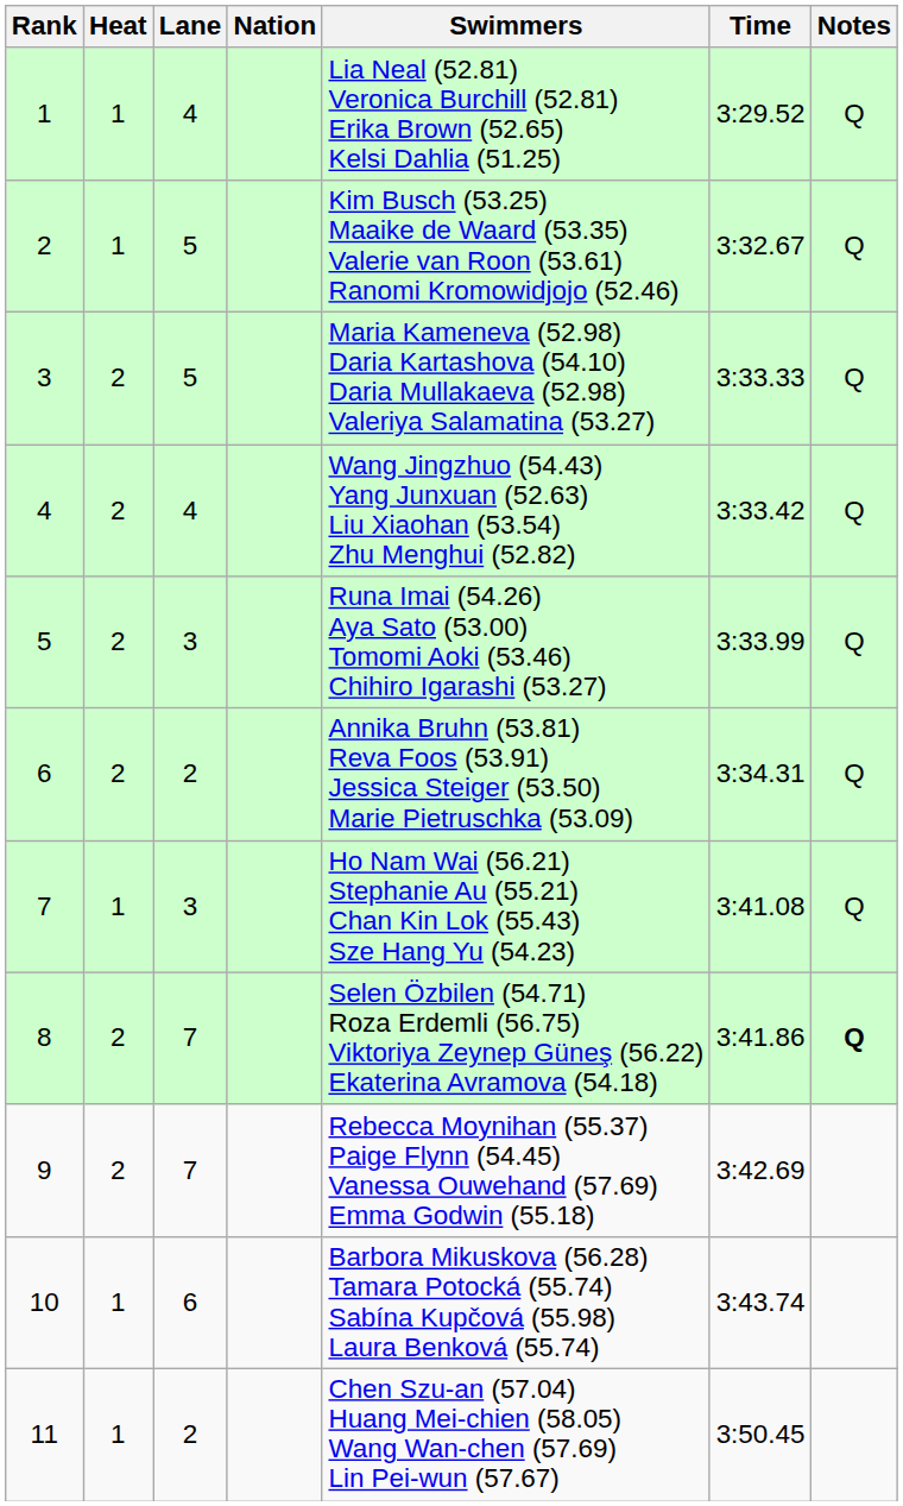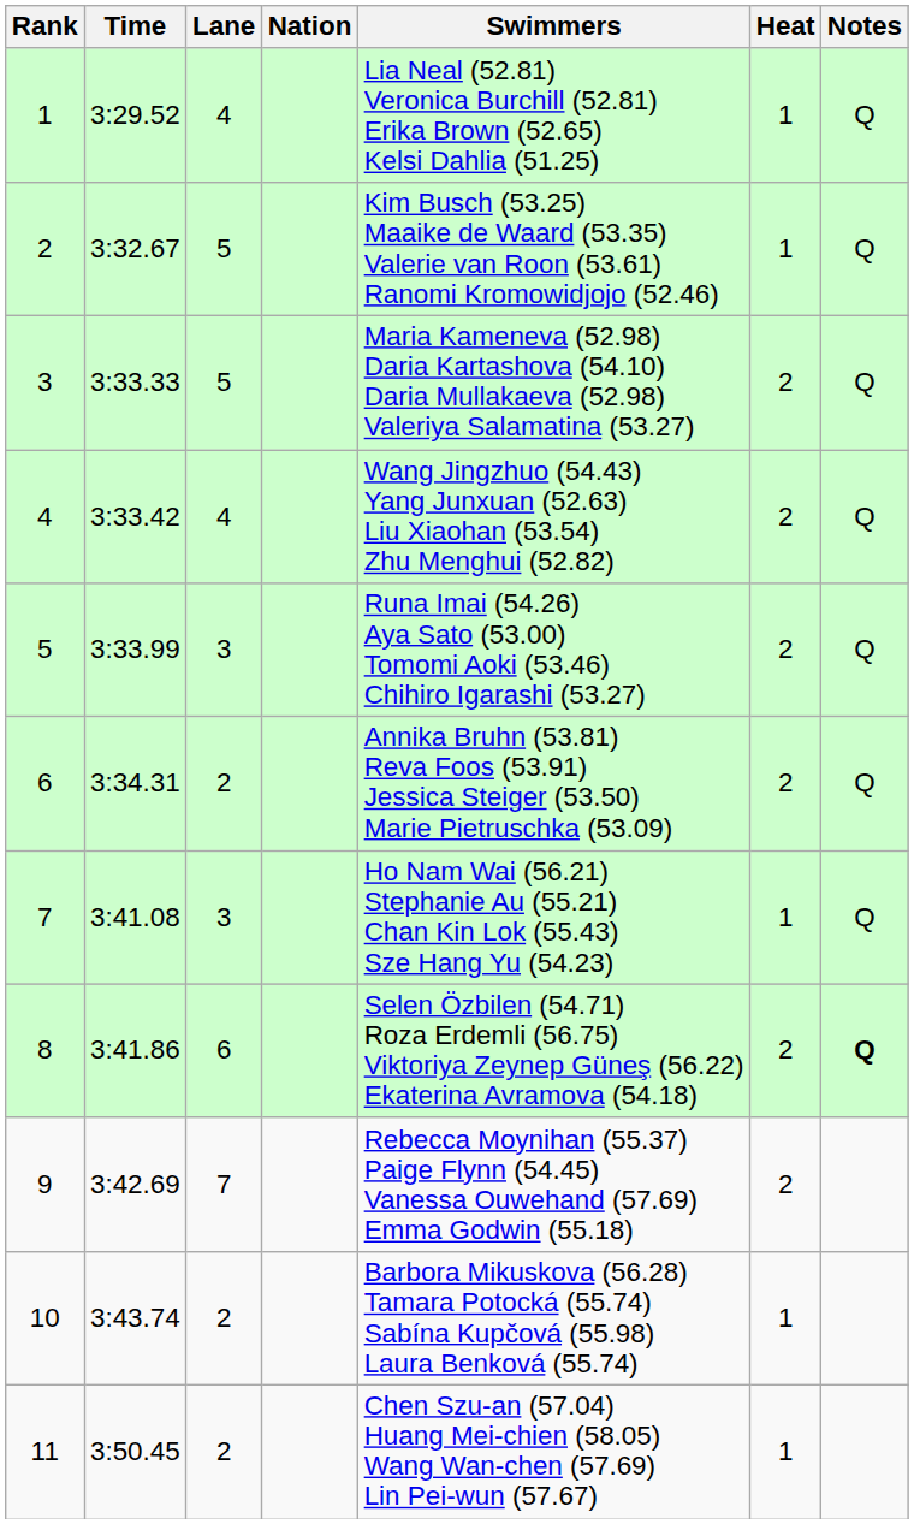 <table class="wikitable sortable" style="text-align:center">
 <tr>
 <th>Rank</th>
-<th>Heat</th>
+<th>Time</th>
 <th>Lane</th>
 <th>Nation</th>
 <th>Swimmers</th>
-<th>Time</th>
+<th>Heat</th>
 <th>Notes</th>
 </tr>
 <tr bgcolor=ccffcc>
 <td>1</td>
-<td>1</td>
+<td>3:29.52</td>
 <td>4</td>
 <td align=left></td>
 <td align=left><a href='#'>Lia Neal</a> (52.81)<br><a href='#'>Veronica Burchill</a> (52.81)<br><a href='#'>Erika Brown</a> (52.65)<br><a href='#'>Kelsi Dahlia</a> (51.25)</td>
-<td>3:29.52</td>
+<td>1</td>
 <td>Q</td>
 </tr>
 <tr bgcolor=ccffcc>
 <td>2</td>
-<td>1</td>
+<td>3:32.67</td>
 <td>5</td>
 <td align=left></td>
 <td align=left><a href='#'>Kim Busch</a> (53.25)<br><a href='#'>Maaike de Waard</a> (53.35)<br><a href='#'>Valerie van Roon</a> (53.61)<br><a href='#'>Ranomi Kromowidjojo</a> (52.46)</td>
-<td>3:32.67</td>
+<td>1</td>
 <td>Q</td>
 </tr>
 <tr bgcolor=ccffcc>
 <td>3</td>
-<td>2</td>
+<td>3:33.33</td>
 <td>5</td>
 <td align=left></td>
 <td align=left><a href='#'>Maria Kameneva</a> (52.98)<br><a href='#'>Daria Kartashova</a> (54.10)<br><a href='#'>Daria Mullakaeva</a> (52.98)<br><a href='#'>Valeriya Salamatina</a> (53.27)</td>
-<td>3:33.33</td>
+<td>2</td>
 <td>Q</td>
 </tr>
 <tr bgcolor=ccffcc>
 <td>4</td>
-<td>2</td>
+<td>3:33.42</td>
 <td>4</td>
 <td align=left></td>
 <td align=left><a href='#'>Wang Jingzhuo</a> (54.43)<br><a href='#'>Yang Junxuan</a> (52.63)<br><a href='#'>Liu Xiaohan</a> (53.54)<br><a href='#'>Zhu Menghui</a> (52.82)<br></td>
-<td>3:33.42</td>
+<td>2</td>
 <td>Q</td>
 </tr>
 <tr bgcolor=ccffcc>
 <td>5</td>
-<td>2</td>
+<td>3:33.99</td>
 <td>3</td>
 <td align=left></td>
 <td align=left><a href='#'>Runa Imai</a> (54.26)<br><a href='#'>Aya Sato</a> (53.00)<br><a href='#'>Tomomi Aoki</a> (53.46)<br><a href='#'>Chihiro Igarashi</a> (53.27)</td>
-<td>3:33.99</td>
+<td>2</td>
 <td>Q</td>
 </tr>
 <tr bgcolor=ccffcc>
 <td>6</td>
-<td>2</td>
+<td>3:34.31</td>
 <td>2</td>
 <td align=left></td>
 <td align=left><a href='#'>Annika Bruhn</a> (53.81)<br><a href='#'>Reva Foos</a> (53.91)<br><a href='#'>Jessica Steiger</a> (53.50)<br><a href='#'>Marie Pietruschka</a> (53.09)</td>
-<td>3:34.31</td>
+<td>2</td>
 <td>Q</td>
 </tr>
 <tr bgcolor=ccffcc>
 <td>7</td>
-<td>1</td>
+<td>3:41.08</td>
 <td>3</td>
 <td align=left></td>
 <td align=left><a href='#'>Ho Nam Wai</a> (56.21)<br><a href='#'>Stephanie Au</a> (55.21)<br><a href='#'>Chan Kin Lok</a> (55.43)<br><a href='#'>Sze Hang Yu</a> (54.23)</td>
-<td>3:41.08</td>
+<td>1</td>
 <td>Q</td>
 </tr>
 <tr bgcolor=ccffcc>
 <td>8</td>
-<td>2</td>
-<td>7</td>
+<td>3:41.86</td>
+<td>6</td>
 <td align=left></td>
 <td align=left><a href='#'>Selen Özbilen</a> (54.71)<br>Roza Erdemli (56.75)<br><a href='#'>Viktoriya Zeynep Güneş</a> (56.22)<br><a href='#'>Ekaterina Avramova</a> (54.18)</td>
-<td>3:41.86</td>
+<td>2</td>
 <td><strong>Q</strong></td>
 </tr>
 <tr>
 <td>9</td>
-<td>2</td>
+<td>3:42.69</td>
 <td>7</td>
 <td align=left></td>
 <td align=left><a href='#'>Rebecca Moynihan</a> (55.37)<br><a href='#'>Paige Flynn</a> (54.45)<br><a href='#'>Vanessa Ouwehand</a> (57.69)<br><a href='#'>Emma Godwin</a> (55.18)</td>
-<td>3:42.69</td>
+<td>2</td>
 <td></td>
 </tr>
 <tr>
 <td>10</td>
-<td>1</td>
-<td>6</td>
+<td>3:43.74</td>
+<td>2</td>
 <td align=left></td>
 <td align=left><a href='#'>Barbora Mikuskova</a> (56.28)<br><a href='#'>Tamara Potocká</a> (55.74)<br><a href='#'>Sabína Kupčová</a> (55.98)<br><a href='#'>Laura Benková</a> (55.74)</td>
-<td>3:43.74</td>
+<td>1</td>
 <td></td>
 </tr>
 <tr>
 <td>11</td>
-<td>1</td>
+<td>3:50.45</td>
 <td>2</td>
 <td align=left></td>
 <td align=left><a href='#'>Chen Szu-an</a> (57.04)<br><a href='#'>Huang Mei-chien</a> (58.05) <br><a href='#'>Wang Wan-chen</a> (57.69)<br><a href='#'>Lin Pei-wun</a> (57.67)</td>
-<td>3:50.45</td>
+<td>1</td>
 <td></td>
 </tr>
 </table>
